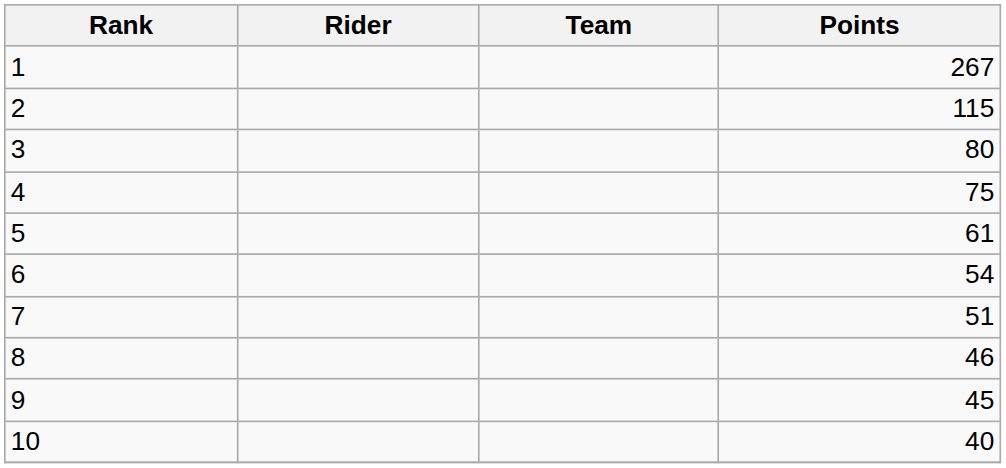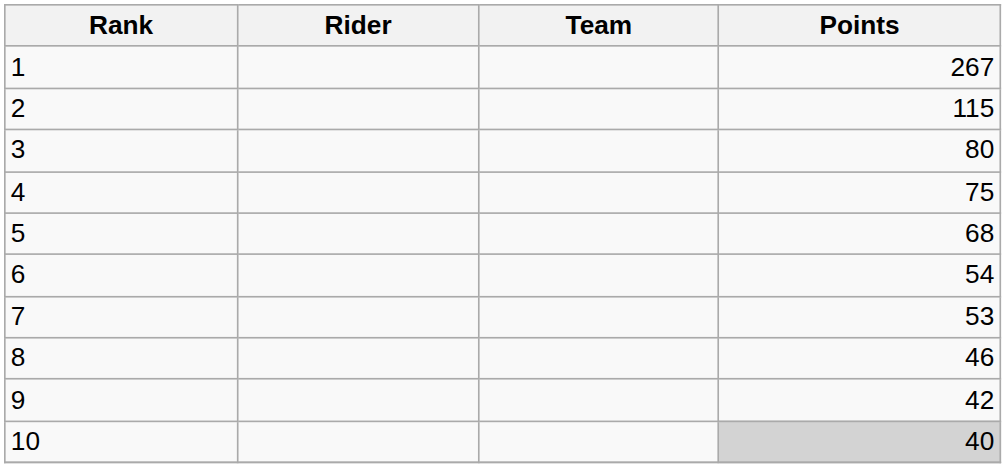 <table class="wikitable plainrowheaders" style="width:38em;margin-bottom:0;">
 <tr>
 <th>Rank</th>
 <th>Rider</th>
 <th>Team</th>
 <th>Points</th>
 </tr>
 <tr>
 <td>1</td>
 <td> </td>
 <td></td>
 <td style="text-align:right;">267</td>
 </tr>
 <tr>
 <td>2</td>
 <td></td>
 <td></td>
 <td style="text-align:right;">115</td>
 </tr>
 <tr>
 <td>3</td>
 <td></td>
 <td></td>
 <td style="text-align:right;">80</td>
 </tr>
 <tr>
 <td>4</td>
 <td> </td>
 <td></td>
 <td style="text-align:right;">75</td>
 </tr>
 <tr>
 <td>5</td>
 <td></td>
 <td></td>
-<td style="text-align:right;">61</td>
+<td style="text-align:right;">68</td>
 </tr>
 <tr>
 <td>6</td>
 <td></td>
 <td></td>
 <td style="text-align:right;">54</td>
 </tr>
 <tr>
 <td>7</td>
 <td></td>
 <td></td>
-<td style="text-align:right;">51</td>
+<td style="text-align:right;">53</td>
 </tr>
 <tr>
 <td>8</td>
 <td></td>
 <td></td>
 <td style="text-align:right;">46</td>
 </tr>
 <tr>
 <td>9</td>
 <td></td>
 <td></td>
-<td style="text-align:right;">45</td>
+<td style="text-align:right;">42</td>
 </tr>
 <tr>
 <td>10</td>
 <td></td>
 <td></td>
-<td style="text-align:right;">40</td>
+<td style="background: lightgrey; text-align:right;">40</td>
 </tr>
 <tr>
 </tr>
 </table>
